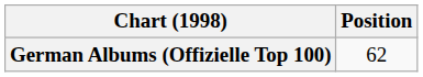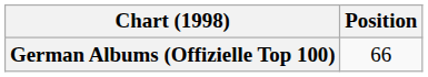 <table class="wikitable plainrowheaders" style="text-align:center">
 <tr>
 <th scope="col">Chart (1998)</th>
 <th scope="col">Position</th>
 </tr>
 <tr>
 <th scope="row">German Albums (Offizielle Top 100)</th>
-<td>62</td>
+<td>66</td>
 </tr>
 </table>
